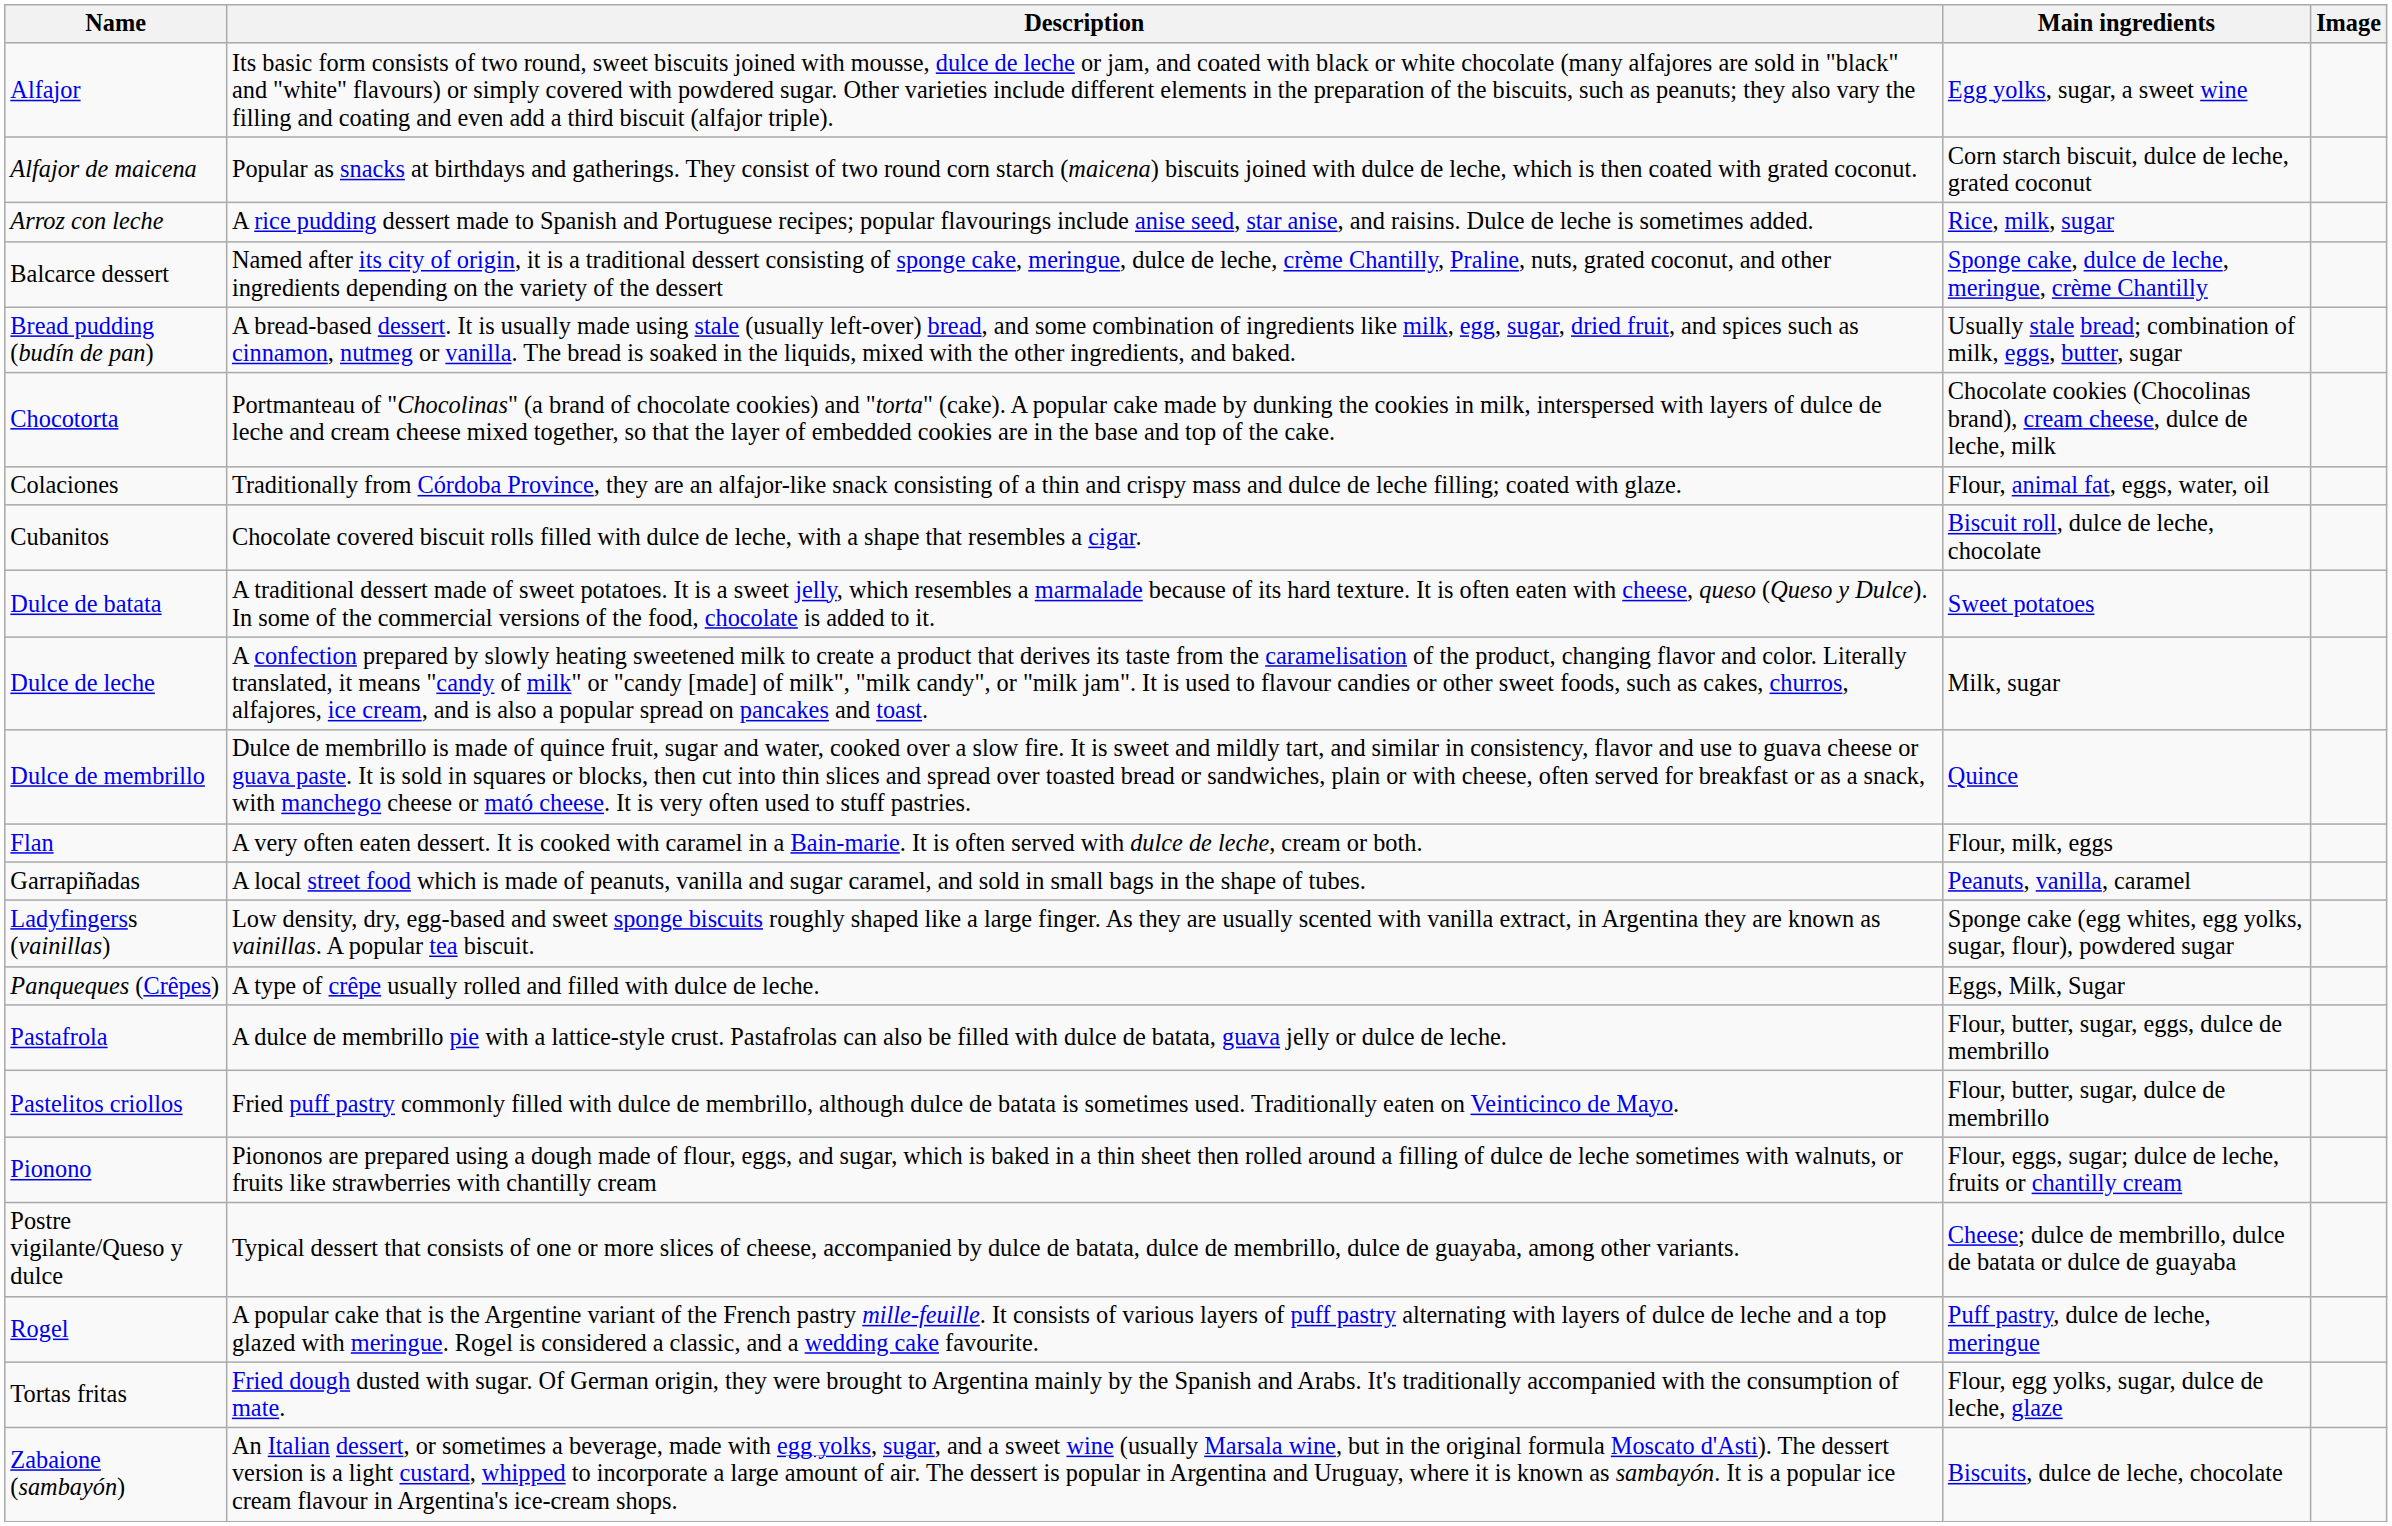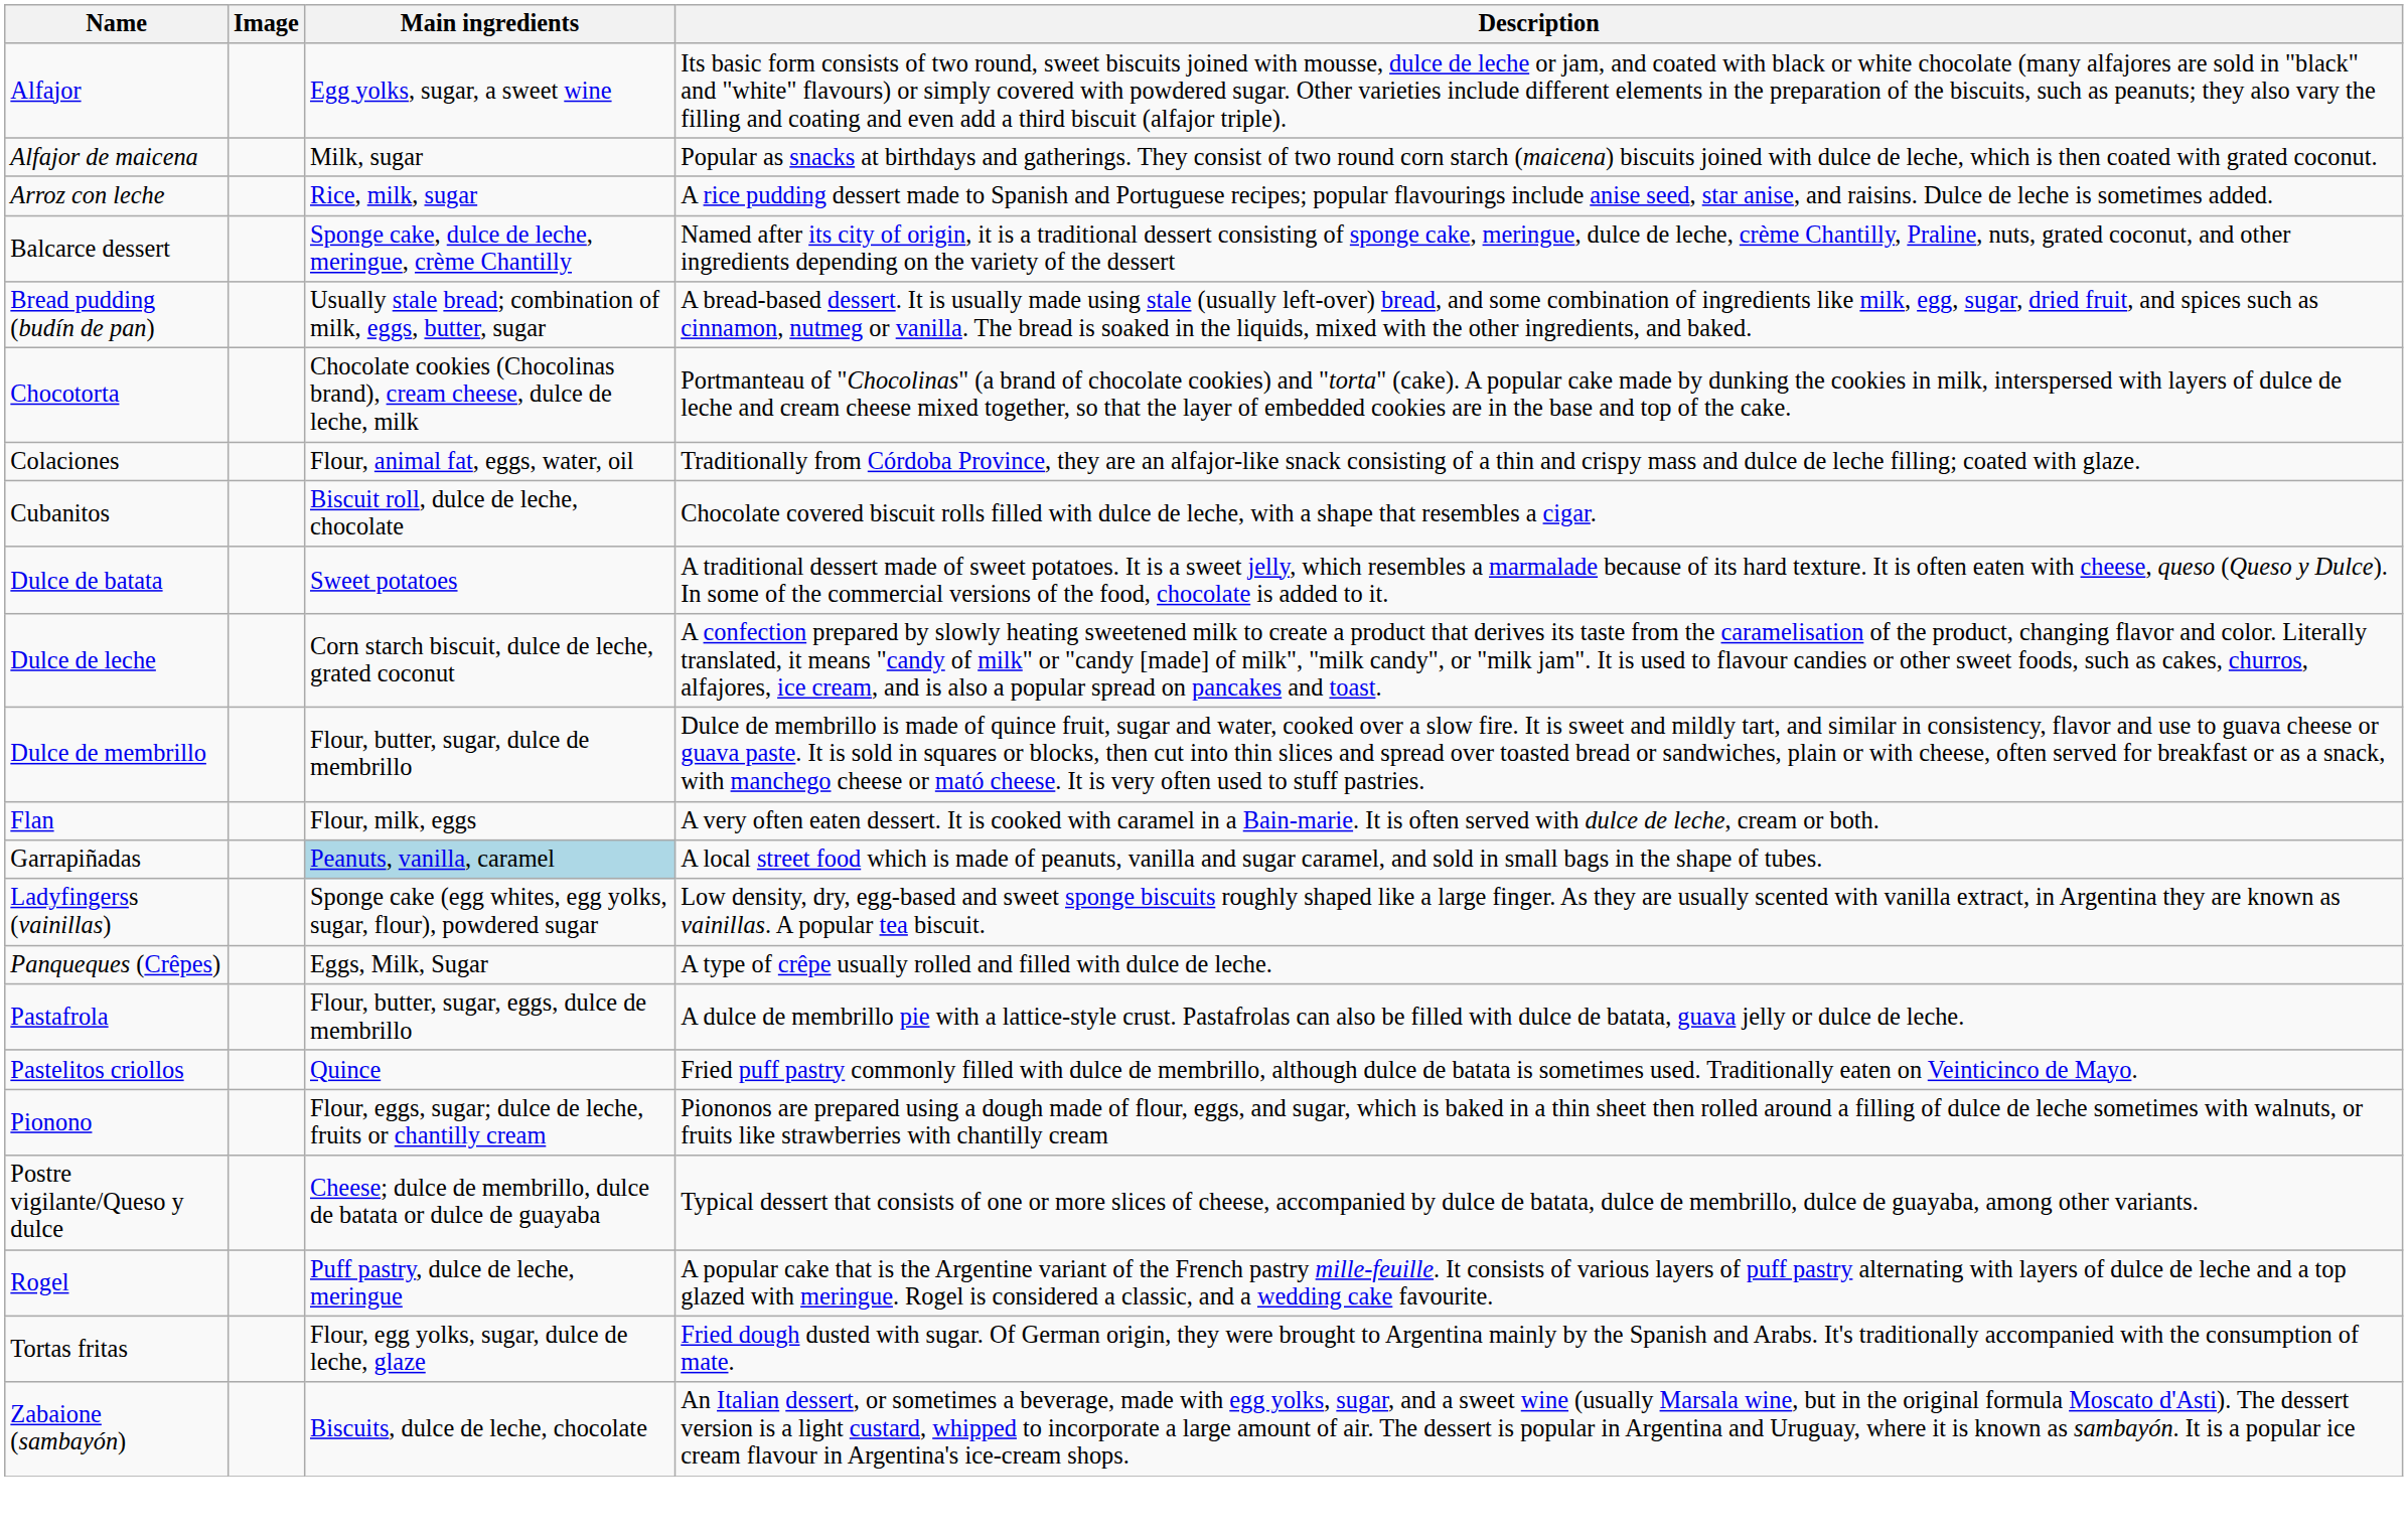 <table class="wikitable sortable" style="width75%;">
 <tr>
 <th>Name</th>
+<th>Image</th>
+<th>Main ingredients</th>
 <th>Description</th>
-<th>Main ingredients</th>
-<th>Image</th>
 </tr>
 <tr>
 <td><a href='#'>Alfajor</a></td>
+<td></td>
+<td><a href='#'>Egg yolks</a>, sugar, a sweet <a href='#'>wine</a></td>
 <td>Its basic form consists of two round, sweet biscuits joined with mousse, <a href='#'>dulce de leche</a> or jam, and coated with black or white chocolate (many alfajores are sold in "black" and "white" flavours) or simply covered with powdered sugar. Other varieties include different elements in the preparation of the biscuits, such as peanuts; they also vary the filling and coating and even add a third biscuit (alfajor triple).</td>
-<td><a href='#'>Egg yolks</a>, sugar, a sweet <a href='#'>wine</a></td>
-<td></td>
 </tr>
 <tr>
 <td><em>Alfajor de maicena</em></td>
+<td></td>
+<td>Milk, sugar</td>
 <td>Popular as <a href='#'>snacks</a> at birthdays and gatherings. They consist of two round corn starch (<em>maicena</em>) biscuits joined with dulce de leche, which is then coated with grated coconut.</td>
-<td>Corn starch biscuit, dulce de leche, grated coconut</td>
-<td></td>
 </tr>
 <tr>
 <td><em>Arroz con leche</em></td>
+<td></td>
+<td><a href='#'>Rice</a>, <a href='#'>milk</a>, <a href='#'>sugar</a></td>
 <td>A <a href='#'>rice pudding</a> dessert made to Spanish and Portuguese recipes; popular flavourings include <a href='#'>anise seed</a>, <a href='#'>star anise</a>, and raisins. Dulce de leche is sometimes added.</td>
-<td><a href='#'>Rice</a>, <a href='#'>milk</a>, <a href='#'>sugar</a></td>
-<td></td>
 </tr>
 <tr>
 <td>Balcarce dessert</td>
+<td></td>
+<td><a href='#'>Sponge cake</a>, <a href='#'>dulce de leche</a>, <a href='#'>meringue</a>, <a href='#'>crème Chantilly</a></td>
 <td>Named after <a href='#'>its city of origin</a>, it is a traditional dessert consisting of <a href='#'>sponge cake</a>, <a href='#'>meringue</a>, dulce de leche, <a href='#'>crème Chantilly</a>, <a href='#'>Praline</a>, nuts, grated coconut, and other ingredients depending on the variety of the dessert</td>
-<td><a href='#'>Sponge cake</a>, <a href='#'>dulce de leche</a>, <a href='#'>meringue</a>, <a href='#'>crème Chantilly</a></td>
-<td></td>
 </tr>
 <tr>
 <td><a href='#'>Bread pudding</a> (<em>budín de pan</em>)</td>
+<td></td>
+<td>Usually <a href='#'>stale</a> <a href='#'>bread</a>; combination of  milk, <a href='#'>eggs</a>, <a href='#'>butter</a>, sugar</td>
 <td>A bread-based <a href='#'>dessert</a>. It is usually made using <a href='#'>stale</a> (usually left-over) <a href='#'>bread</a>, and some combination of ingredients like <a href='#'>milk</a>, <a href='#'>egg</a>, <a href='#'>sugar</a>, <a href='#'>dried fruit</a>, and spices such as <a href='#'>cinnamon</a>, <a href='#'>nutmeg</a> or <a href='#'>vanilla</a>. The bread is soaked in the liquids, mixed with the other ingredients, and baked.</td>
-<td>Usually <a href='#'>stale</a> <a href='#'>bread</a>; combination of  milk, <a href='#'>eggs</a>, <a href='#'>butter</a>, sugar</td>
-<td></td>
 </tr>
 <tr>
 <td><a href='#'>Chocotorta</a></td>
+<td><br></td>
+<td>Chocolate cookies (Chocolinas brand), <a href='#'>cream cheese</a>, dulce de leche, milk</td>
 <td>Portmanteau of "<em>Chocolinas</em>" (a brand of chocolate cookies) and "<em>torta</em>" (cake). A popular cake made by dunking the cookies in milk, interspersed with layers of dulce de leche and cream cheese mixed together, so that the layer of embedded cookies are in the base and top of the cake.</td>
-<td>Chocolate cookies (Chocolinas brand), <a href='#'>cream cheese</a>, dulce de leche, milk</td>
-<td><br></td>
 </tr>
 <tr>
 <td>Colaciones</td>
+<td></td>
+<td>Flour, <a href='#'>animal fat</a>, eggs, water, oil</td>
 <td>Traditionally from <a href='#'>Córdoba Province</a>, they are an alfajor-like snack consisting of a thin and crispy mass and dulce de leche filling; coated with glaze.</td>
-<td>Flour, <a href='#'>animal fat</a>, eggs, water, oil</td>
-<td></td>
 </tr>
 <tr>
 <td>Cubanitos</td>
+<td></td>
+<td><a href='#'>Biscuit roll</a>, dulce de leche, chocolate</td>
 <td>Chocolate covered biscuit rolls filled with dulce de leche, with a shape that resembles a <a href='#'>cigar</a>.</td>
-<td><a href='#'>Biscuit roll</a>, dulce de leche, chocolate</td>
-<td></td>
 </tr>
 <tr>
 <td><a href='#'>Dulce de batata</a></td>
+<td></td>
+<td><a href='#'>Sweet potatoes</a></td>
 <td>A traditional dessert made of sweet potatoes. It is a sweet <a href='#'>jelly</a>, which resembles a <a href='#'>marmalade</a> because of its hard texture. It is often eaten with <a href='#'>cheese</a>, <em>queso</em> (<em>Queso y Dulce</em>). In some of the commercial versions of the food, <a href='#'>chocolate</a> is added to it.</td>
-<td><a href='#'>Sweet potatoes</a></td>
-<td></td>
 </tr>
 <tr>
 <td><a href='#'>Dulce de leche</a></td>
+<td></td>
+<td>Corn starch biscuit, dulce de leche, grated coconut</td>
 <td>A <a href='#'>confection</a> prepared by slowly heating sweetened milk to create a product that derives its taste from the <a href='#'>caramelisation</a> of the product, changing flavor and color.  Literally translated, it means "<a href='#'>candy</a> of <a href='#'>milk</a>" or "candy [made] of milk", "milk candy", or "milk jam". It is used to flavour candies or other sweet foods, such as cakes, <a href='#'>churros</a>, alfajores, <a href='#'>ice cream</a>, and is also a popular spread on <a href='#'>pancakes</a> and <a href='#'>toast</a>.</td>
-<td>Milk, sugar</td>
-<td></td>
 </tr>
 <tr>
 <td><a href='#'>Dulce de membrillo</a></td>
+<td></td>
+<td>Flour, butter, sugar, dulce de membrillo</td>
 <td>Dulce de membrillo is made of quince fruit, sugar and water, cooked over a slow fire. It is sweet and mildly tart, and similar in consistency, flavor and use to guava cheese or <a href='#'>guava paste</a>. It is sold in squares or blocks, then cut into thin slices and spread over toasted bread or sandwiches, plain or with cheese, often served for breakfast or as a snack, with <a href='#'>manchego</a> cheese or <a href='#'>mató cheese</a>. It is very often used to stuff pastries.</td>
-<td><a href='#'>Quince</a></td>
-<td></td>
 </tr>
 <tr>
 <td><a href='#'>Flan</a></td>
+<td></td>
+<td>Flour, milk, eggs</td>
 <td>A very often eaten dessert. It is cooked  with caramel in a <a href='#'>Bain-marie</a>. It is often served with <em>dulce de leche</em>, cream or both.</td>
-<td>Flour, milk, eggs</td>
-<td></td>
 </tr>
 <tr>
 <td>Garrapiñadas</td>
+<td></td>
+<td style="background: lightblue;"><a href='#'>Peanuts</a>, <a href='#'>vanilla</a>, caramel</td>
 <td>A local <a href='#'>street food</a> which is made of peanuts, vanilla and sugar caramel, and sold in small bags in the shape of tubes.</td>
-<td><a href='#'>Peanuts</a>, <a href='#'>vanilla</a>, caramel</td>
-<td></td>
 </tr>
 <tr>
 <td><a href='#'>Ladyfingers</a>s (<em>vainillas</em>)</td>
+<td></td>
+<td>Sponge cake (egg whites, egg yolks, sugar, flour), powdered sugar</td>
 <td>Low density, dry, egg-based and sweet <a href='#'>sponge biscuits</a> roughly shaped like a large finger. As they are usually scented with vanilla extract, in Argentina they are known as <em>vainillas</em>. A popular <a href='#'>tea</a> biscuit.</td>
-<td>Sponge cake (egg whites, egg yolks, sugar, flour), powdered sugar</td>
-<td></td>
 </tr>
 <tr>
 <td><em>Panqueques</em> (<a href='#'>Crêpes</a>)</td>
+<td></td>
+<td>Eggs, Milk, Sugar</td>
 <td>A type of <a href='#'>crêpe</a> usually rolled and filled with dulce de leche.</td>
-<td>Eggs, Milk, Sugar</td>
-<td></td>
 </tr>
 <tr>
 <td><a href='#'>Pastafrola</a></td>
+<td></td>
+<td>Flour, butter, sugar, eggs, dulce de membrillo</td>
 <td>A dulce de membrillo <a href='#'>pie</a> with a lattice-style crust. Pastafrolas can also be filled with dulce de batata, <a href='#'>guava</a> jelly or dulce de leche.</td>
-<td>Flour, butter, sugar, eggs, dulce de membrillo</td>
-<td></td>
 </tr>
 <tr>
 <td><a href='#'>Pastelitos criollos</a></td>
+<td></td>
+<td><a href='#'>Quince</a></td>
 <td>Fried <a href='#'>puff pastry</a> commonly filled with dulce de membrillo, although dulce de batata is sometimes used. Traditionally eaten on <a href='#'>Veinticinco de Mayo</a>.</td>
-<td>Flour, butter, sugar, dulce de membrillo</td>
-<td></td>
 </tr>
 <tr>
 <td><a href='#'>Pionono</a></td>
+<td></td>
+<td>Flour, eggs, sugar; dulce de leche, fruits or <a href='#'>chantilly cream</a></td>
 <td>Piononos are prepared using a dough made of flour, eggs, and sugar, which is baked in a thin sheet then rolled around a filling of dulce de leche sometimes with walnuts, or fruits like strawberries with chantilly cream</td>
-<td>Flour, eggs, sugar; dulce de leche, fruits or <a href='#'>chantilly cream</a></td>
-<td></td>
 </tr>
 <tr>
 <td>Postre vigilante/Queso y dulce</td>
+<td></td>
+<td><a href='#'>Cheese</a>; dulce de membrillo, dulce de batata or dulce de guayaba</td>
 <td>Typical dessert that consists of one or more slices of cheese, accompanied by dulce de batata, dulce de membrillo, dulce de guayaba, among other variants.</td>
-<td><a href='#'>Cheese</a>; dulce de membrillo, dulce de batata or dulce de guayaba</td>
-<td></td>
 </tr>
 <tr>
 <td><a href='#'>Rogel</a></td>
+<td></td>
+<td><a href='#'>Puff pastry</a>, dulce de leche, <a href='#'>meringue</a></td>
 <td>A popular cake that is the Argentine variant of the French pastry <em><a href='#'>mille-feuille</a></em>. It consists of various layers of <a href='#'>puff pastry</a> alternating with layers of dulce de leche and a top glazed with <a href='#'>meringue</a>. Rogel is considered a classic, and a <a href='#'>wedding cake</a> favourite.</td>
-<td><a href='#'>Puff pastry</a>, dulce de leche, <a href='#'>meringue</a></td>
-<td></td>
 </tr>
 <tr>
 <td>Tortas fritas</td>
+<td></td>
+<td>Flour, egg yolks, sugar, dulce de leche, <a href='#'>glaze</a></td>
 <td><a href='#'>Fried dough</a> dusted with sugar. Of German origin, they were brought to Argentina mainly by the Spanish and Arabs. It's traditionally accompanied with the consumption of <a href='#'>mate</a>.</td>
-<td>Flour, egg yolks, sugar, dulce de leche, <a href='#'>glaze</a></td>
-<td></td>
 </tr>
 <tr>
 <td><a href='#'>Zabaione</a> (<em>sambayón</em>)</td>
+<td></td>
+<td><a href='#'>Biscuits</a>, dulce de leche, chocolate</td>
 <td>An <a href='#'>Italian</a> <a href='#'>dessert</a>, or sometimes a beverage, made with <a href='#'>egg yolks</a>, <a href='#'>sugar</a>, and a sweet <a href='#'>wine</a> (usually <a href='#'>Marsala wine</a>, but in the original formula <a href='#'>Moscato d'Asti</a>). The dessert version is a light <a href='#'>custard</a>, <a href='#'>whipped</a> to incorporate a large amount of air. The dessert is popular in Argentina and Uruguay, where it is known as <em>sambayón</em>. It is a popular ice cream flavour in Argentina's ice-cream shops.</td>
-<td><a href='#'>Biscuits</a>, dulce de leche, chocolate</td>
-<td></td>
 </tr>
 </table>
